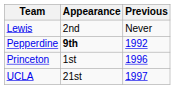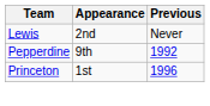 <table class="wikitable sortable">
 <tr>
 <th>Team</th>
 <th>Appearance</th>
 <th>Previous</th>
 </tr>
 <tr>
 <td><a href='#'>Lewis</a></td>
 <td>2nd</td>
 <td>Never</td>
 </tr>
 <tr>
 <td><a href='#'>Pepperdine</a></td>
-<td><strong>9th</strong></td>
+<td>9th</td>
 <td><a href='#'>1992</a></td>
 </tr>
 <tr>
 <td><a href='#'>Princeton</a></td>
 <td>1st</td>
 <td><a href='#'>1996</a></td>
 </tr>
-<tr>
-<td><a href='#'>UCLA</a></td>
-<td>21st</td>
-<td><a href='#'>1997</a></td>
-</tr>
 </table>
